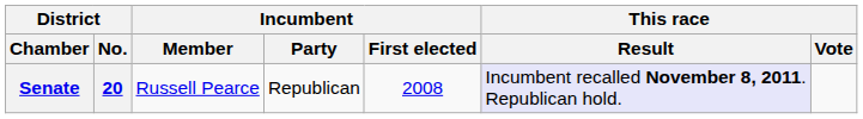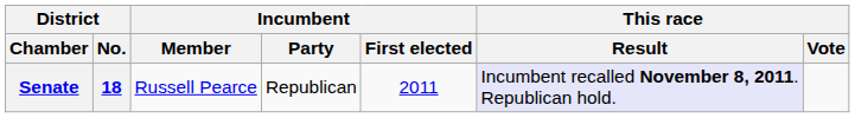 <table class="wikitable sortable">
 <tr>
 <th colspan="2">District</th>
 <th colspan="3">Incumbent</th>
 <th colspan="2">This race</th>
 </tr>
 <tr valign="bottom">
 <th>Chamber</th>
 <th>No.</th>
 <th>Member</th>
 <th>Party</th>
 <th>First elected</th>
 <th>Result</th>
 <th>Vote</th>
 </tr>
 <tr>
 <th><a href='#'>Senate</a></th>
-<th><a href='#'>20</a></th>
+<th><a href='#'>18</a></th>
 <td><a href='#'>Russell Pearce</a></td>
 <td>Republican</td>
-<td align="center"><a href='#'>2008</a></td>
+<td align="center"><a href='#'>2011</a></td>
 <td style="background: lavender;">Incumbent recalled <strong>November 8, 2011</strong>.<br>Republican hold.</td>
 <td nowrap=""></td>
 </tr>
 </table>
